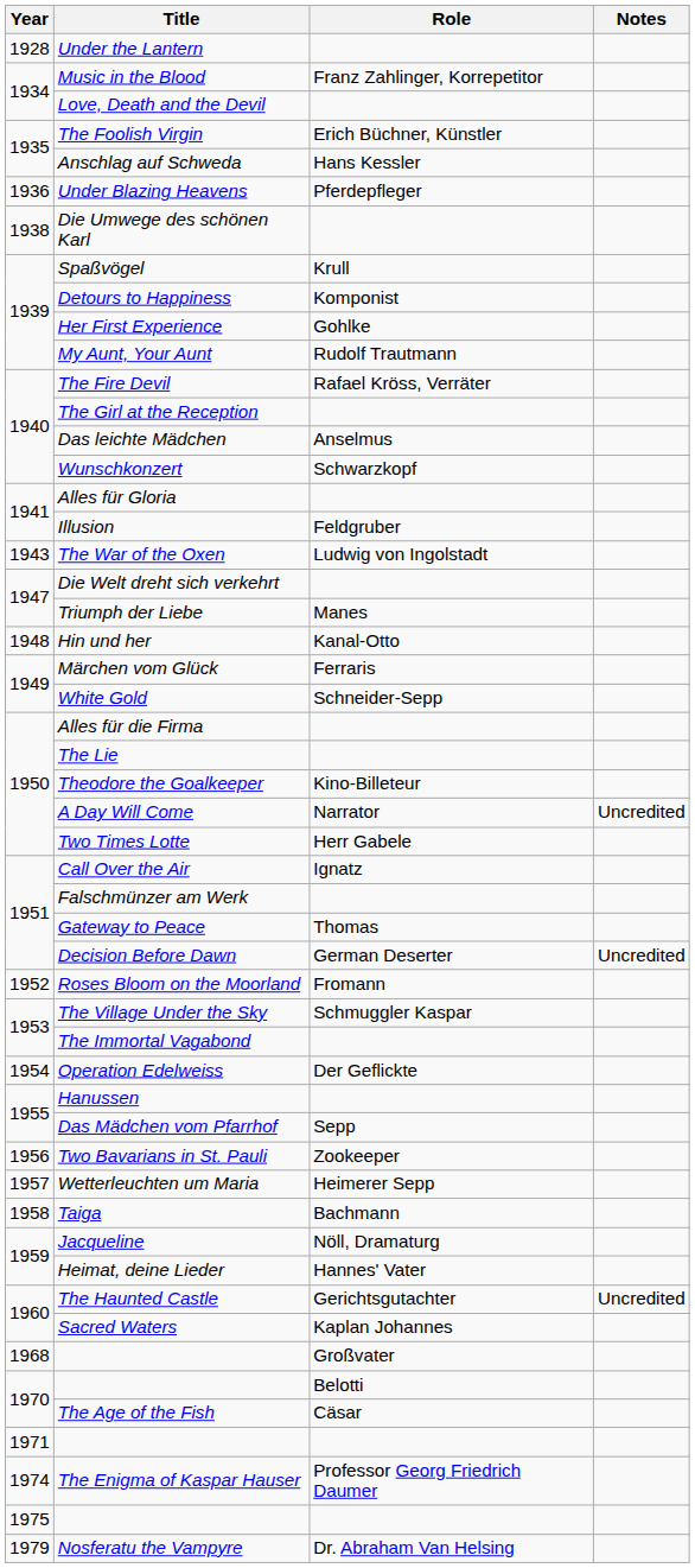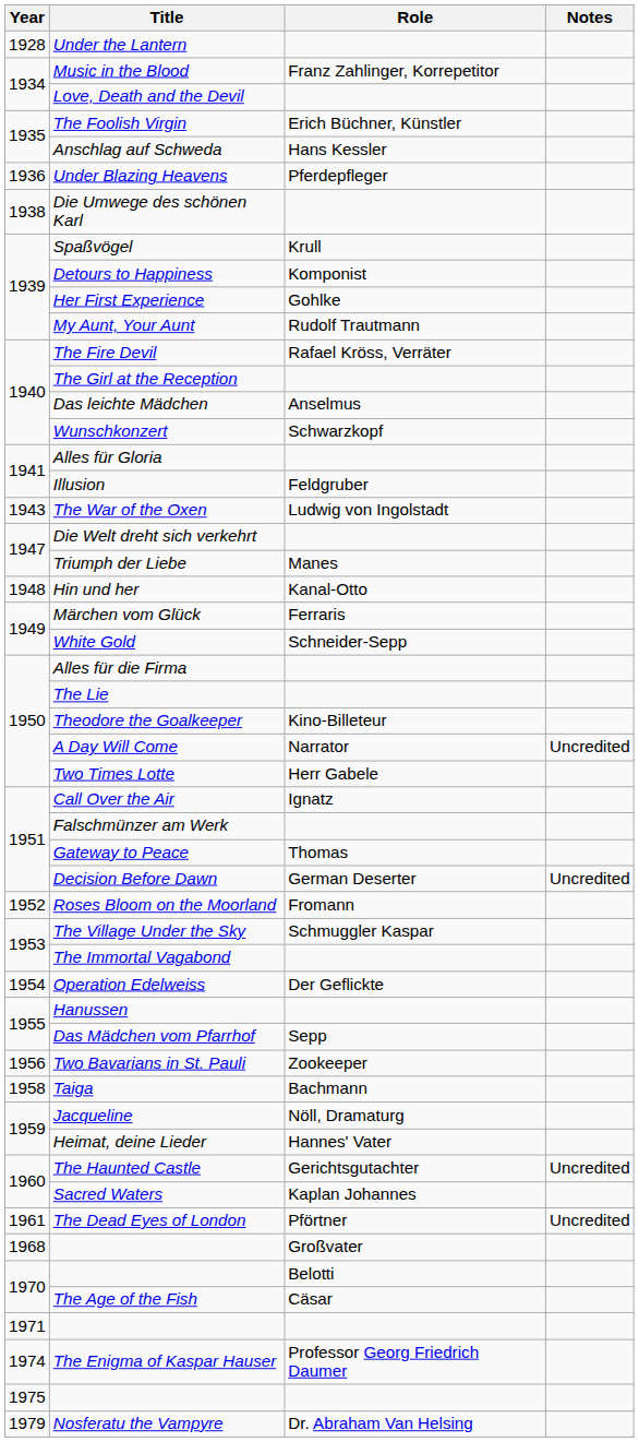 <table class="wikitable sortable">
 <tr>
 <th>Year</th>
 <th>Title</th>
 <th>Role</th>
 <th class = "unsortable">Notes</th>
 </tr>
 <tr>
 <td>1928</td>
 <td><em><a href='#'>Under the Lantern</a></em></td>
 <td></td>
 <td></td>
 </tr>
 <tr>
 <td rowspan=2>1934</td>
 <td><em><a href='#'>Music in the Blood</a></em></td>
 <td>Franz Zahlinger, Korrepetitor</td>
 <td></td>
 </tr>
 <tr>
 <td><em><a href='#'>Love, Death and the Devil</a></em></td>
 <td></td>
 <td></td>
 </tr>
 <tr>
 <td rowspan=2>1935</td>
 <td><em><a href='#'>The Foolish Virgin</a></em></td>
 <td>Erich Büchner, Künstler</td>
 <td></td>
 </tr>
 <tr>
 <td><em>Anschlag auf Schweda</em></td>
 <td>Hans Kessler</td>
 <td></td>
 </tr>
 <tr>
 <td>1936</td>
 <td><em><a href='#'>Under Blazing Heavens</a></em></td>
 <td>Pferdepfleger</td>
 <td></td>
 </tr>
 <tr>
 <td>1938</td>
 <td><em>Die Umwege des schönen Karl</em></td>
 <td></td>
 <td></td>
 </tr>
 <tr>
 <td rowspan=4>1939</td>
 <td><em>Spaßvögel</em></td>
 <td>Krull</td>
 <td></td>
 </tr>
 <tr>
 <td><em><a href='#'>Detours to Happiness</a></em></td>
 <td>Komponist</td>
 <td></td>
 </tr>
 <tr>
 <td><em><a href='#'>Her First Experience</a></em></td>
 <td>Gohlke</td>
 <td></td>
 </tr>
 <tr>
 <td><em><a href='#'>My Aunt, Your Aunt</a></em></td>
 <td>Rudolf Trautmann</td>
 <td></td>
 </tr>
 <tr>
 <td rowspan=4>1940</td>
 <td><em><a href='#'>The Fire Devil</a></em></td>
 <td>Rafael Kröss, Verräter</td>
 <td></td>
 </tr>
 <tr>
 <td><em><a href='#'>The Girl at the Reception</a></em></td>
 <td></td>
 <td></td>
 </tr>
 <tr>
 <td><em>Das leichte Mädchen</em></td>
 <td>Anselmus</td>
 <td></td>
 </tr>
 <tr>
 <td><em><a href='#'>Wunschkonzert</a></em></td>
 <td>Schwarzkopf</td>
 <td></td>
 </tr>
 <tr>
 <td rowspan=2>1941</td>
 <td><em>Alles für Gloria</em></td>
 <td></td>
 <td></td>
 </tr>
 <tr>
 <td><em>Illusion</em></td>
 <td>Feldgruber</td>
 <td></td>
 </tr>
 <tr>
 <td>1943</td>
 <td><em><a href='#'>The War of the Oxen</a></em></td>
 <td>Ludwig von Ingolstadt</td>
 <td></td>
 </tr>
 <tr>
 <td rowspan=2>1947</td>
 <td><em>Die Welt dreht sich verkehrt</em></td>
 <td></td>
 <td></td>
 </tr>
 <tr>
 <td><em>Triumph der Liebe</em></td>
 <td>Manes</td>
 <td></td>
 </tr>
 <tr>
 <td>1948</td>
 <td><em>Hin und her</em></td>
 <td>Kanal-Otto</td>
 <td></td>
 </tr>
 <tr>
 <td rowspan=2>1949</td>
 <td><em>Märchen vom Glück</em></td>
 <td>Ferraris</td>
 <td></td>
 </tr>
 <tr>
 <td><em><a href='#'>White Gold</a></em></td>
 <td>Schneider-Sepp</td>
 <td></td>
 </tr>
 <tr>
 <td rowspan=5>1950</td>
 <td><em>Alles für die Firma</em></td>
 <td></td>
 <td></td>
 </tr>
 <tr>
 <td><em><a href='#'>The Lie</a></em></td>
 <td></td>
 <td></td>
 </tr>
 <tr>
 <td><em><a href='#'>Theodore the Goalkeeper</a></em></td>
 <td>Kino-Billeteur</td>
 <td></td>
 </tr>
 <tr>
 <td><em><a href='#'>A Day Will Come</a></em></td>
 <td>Narrator</td>
 <td>Uncredited</td>
 </tr>
 <tr>
 <td><em><a href='#'>Two Times Lotte</a></em></td>
 <td>Herr Gabele</td>
 <td></td>
 </tr>
 <tr>
 <td rowspan=4>1951</td>
 <td><em><a href='#'>Call Over the Air</a></em></td>
 <td>Ignatz</td>
 <td></td>
 </tr>
 <tr>
 <td><em>Falschmünzer am Werk</em></td>
 <td></td>
 <td></td>
 </tr>
 <tr>
 <td><em><a href='#'>Gateway to Peace</a></em></td>
 <td>Thomas</td>
 <td></td>
 </tr>
 <tr>
 <td><em><a href='#'>Decision Before Dawn</a></em></td>
 <td>German Deserter</td>
 <td>Uncredited</td>
 </tr>
 <tr>
 <td>1952</td>
 <td><em><a href='#'>Roses Bloom on the Moorland</a></em></td>
 <td>Fromann</td>
 <td></td>
 </tr>
 <tr>
 <td rowspan=2>1953</td>
 <td><em><a href='#'>The Village Under the Sky</a></em></td>
 <td>Schmuggler Kaspar</td>
 <td></td>
 </tr>
 <tr>
 <td><em><a href='#'>The Immortal Vagabond</a></em></td>
 <td></td>
 <td></td>
 </tr>
 <tr>
 <td>1954</td>
 <td><em><a href='#'>Operation Edelweiss</a></em></td>
 <td>Der Geflickte</td>
 <td></td>
 </tr>
 <tr>
 <td rowspan=2>1955</td>
 <td><em><a href='#'>Hanussen</a></em></td>
 <td></td>
 <td></td>
 </tr>
 <tr>
 <td><em><a href='#'>Das Mädchen vom Pfarrhof</a></em></td>
 <td>Sepp</td>
 <td></td>
 </tr>
 <tr>
 <td>1956</td>
 <td><em><a href='#'>Two Bavarians in St. Pauli</a></em></td>
 <td>Zookeeper</td>
 <td></td>
 </tr>
 <tr>
-<td>1957</td>
-<td><em>Wetterleuchten um Maria</em></td>
-<td>Heimerer Sepp</td>
-<td></td>
-</tr>
-<tr>
 <td>1958</td>
 <td><em><a href='#'>Taiga</a></em></td>
 <td>Bachmann</td>
 <td></td>
 </tr>
 <tr>
 <td rowspan=2>1959</td>
 <td><em><a href='#'>Jacqueline</a></em></td>
 <td>Nöll, Dramaturg</td>
 <td></td>
 </tr>
 <tr>
 <td><em>Heimat, deine Lieder</em></td>
 <td>Hannes' Vater</td>
 <td></td>
 </tr>
 <tr>
 <td rowspan=2>1960</td>
 <td><em><a href='#'>The Haunted Castle</a></em></td>
 <td>Gerichtsgutachter</td>
 <td>Uncredited</td>
 </tr>
 <tr>
 <td><em><a href='#'>Sacred Waters</a></em></td>
 <td>Kaplan Johannes</td>
 <td></td>
+</tr>
+<tr>
+<td>1961</td>
+<td><em><a href='#'>The Dead Eyes of London</a></em></td>
+<td>Pförtner</td>
+<td>Uncredited</td>
 </tr>
 <tr>
 <td>1968</td>
 <td><em></em></td>
 <td>Großvater</td>
 <td></td>
 </tr>
 <tr>
 <td rowspan=2>1970</td>
 <td><em></em></td>
 <td>Belotti</td>
 <td></td>
 </tr>
 <tr>
 <td><em><a href='#'>The Age of the Fish</a></em></td>
 <td>Cäsar</td>
 <td></td>
 </tr>
 <tr>
 <td>1971</td>
 <td><em></em></td>
 <td></td>
 <td></td>
 </tr>
 <tr>
 <td>1974</td>
 <td><em><a href='#'>The Enigma of Kaspar Hauser</a></em></td>
 <td>Professor <a href='#'>Georg Friedrich Daumer</a></td>
 <td></td>
 </tr>
 <tr>
 <td>1975</td>
 <td><em></em></td>
 <td></td>
 <td></td>
 </tr>
 <tr>
 <td>1979</td>
 <td><em><a href='#'>Nosferatu the Vampyre</a></em></td>
 <td>Dr. <a href='#'>Abraham Van Helsing</a></td>
 <td></td>
 </tr>
 </table>
